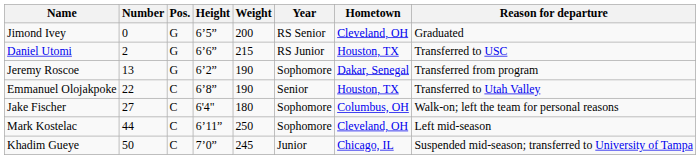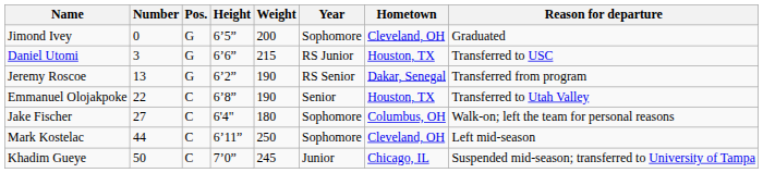 <table class="wikitable sortable" border="1">
 <tr>
 <th>Name</th>
 <th>Number</th>
 <th>Pos.</th>
 <th>Height</th>
 <th>Weight</th>
 <th>Year</th>
 <th>Hometown</th>
 <th class="unsortable">Reason for departure</th>
 </tr>
 <tr>
 <td>Jimond Ivey</td>
 <td>0</td>
 <td>G</td>
 <td>6’5”</td>
 <td>200</td>
-<td>RS Senior</td>
+<td>Sophomore</td>
 <td><a href='#'>Cleveland, OH</a></td>
 <td>Graduated</td>
 </tr>
 <tr>
 <td><a href='#'>Daniel Utomi</a></td>
-<td>2</td>
+<td>3</td>
 <td>G</td>
 <td>6’6”</td>
 <td>215</td>
 <td>RS Junior</td>
 <td><a href='#'>Houston, TX</a></td>
 <td>Transferred to <a href='#'>USC</a></td>
 </tr>
 <tr>
 <td>Jeremy Roscoe</td>
 <td>13</td>
 <td>G</td>
 <td>6’2”</td>
 <td>190</td>
-<td>Sophomore</td>
+<td>RS Senior</td>
 <td><a href='#'>Dakar, Senegal</a></td>
 <td>Transferred from program</td>
 </tr>
 <tr>
 <td>Emmanuel Olojakpoke</td>
 <td>22</td>
 <td>C</td>
 <td>6’8”</td>
 <td>190</td>
 <td>Senior</td>
 <td><a href='#'>Houston, TX</a></td>
 <td>Transferred to <a href='#'>Utah Valley</a></td>
 </tr>
 <tr>
 <td>Jake Fischer</td>
 <td>27</td>
 <td>C</td>
 <td>6'4"</td>
 <td>180</td>
 <td>Sophomore</td>
 <td><a href='#'>Columbus, OH</a></td>
 <td>Walk-on; left the team for personal reasons</td>
 </tr>
 <tr>
 <td>Mark Kostelac</td>
 <td>44</td>
 <td>C</td>
 <td>6’11”</td>
 <td>250</td>
 <td>Sophomore</td>
 <td><a href='#'>Cleveland, OH</a></td>
 <td>Left mid-season</td>
 </tr>
 <tr>
 <td>Khadim Gueye</td>
 <td>50</td>
 <td>C</td>
 <td>7’0”</td>
 <td>245</td>
 <td>Junior</td>
 <td><a href='#'>Chicago, IL</a></td>
 <td>Suspended mid-season; transferred to <a href='#'>University of Tampa</a></td>
 </tr>
 </table>
